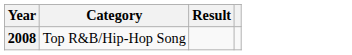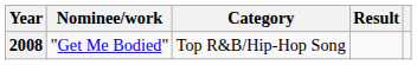 <table class="wikitable sortable plainrowheaders">
 <tr>
 <th scope="col">Year</th>
+<th scope="col">Nominee/work</th>
 <th scope="col">Category</th>
 <th scope="col">Result</th>
 <th scope="col"></th>
 </tr>
 <tr>
 <th scope="row">2008</th>
+<td>"<a href='#'>Get Me Bodied</a>" </td>
 <td>Top R&B/Hip-Hop Song</td>
 <td></td>
 <td align="center"></td>
 </tr>
 </table>
